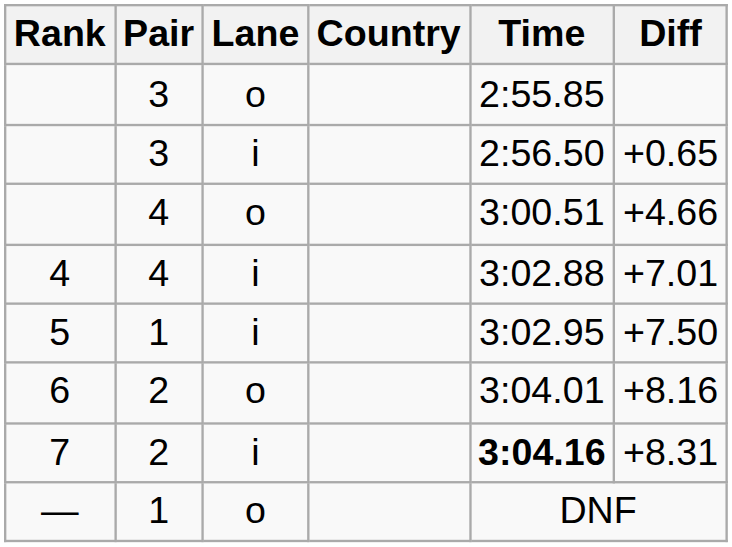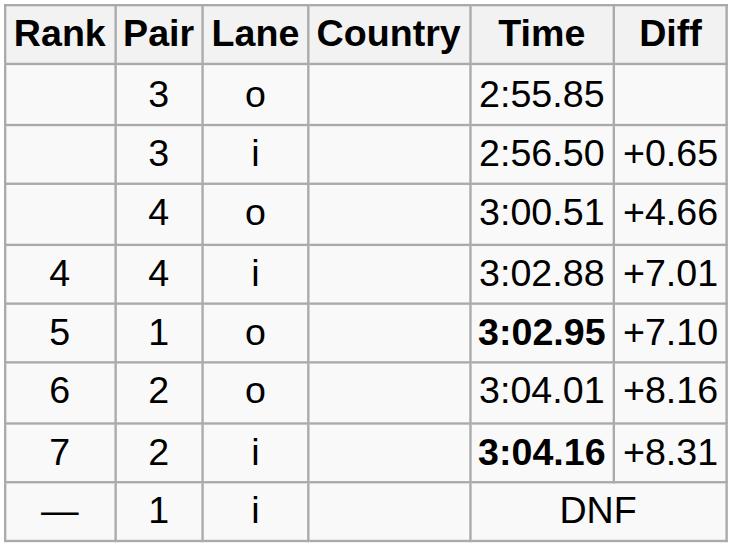 <table class="wikitable sortable" style="text-align:center">
 <tr>
 <th>Rank</th>
 <th>Pair</th>
 <th>Lane</th>
 <th>Country</th>
 <th>Time</th>
 <th>Diff</th>
 </tr>
 <tr>
 <td></td>
 <td>3</td>
 <td>o</td>
 <td align=left></td>
 <td>2:55.85</td>
 <td></td>
 </tr>
 <tr>
 <td></td>
 <td>3</td>
 <td>i</td>
 <td align=left></td>
 <td>2:56.50</td>
 <td>+0.65</td>
 </tr>
 <tr>
 <td></td>
 <td>4</td>
 <td>o</td>
 <td align=left></td>
 <td>3:00.51</td>
 <td>+4.66</td>
 </tr>
 <tr>
 <td>4</td>
 <td>4</td>
 <td>i</td>
 <td align=left></td>
 <td>3:02.88</td>
 <td>+7.01</td>
 </tr>
 <tr>
 <td>5</td>
 <td>1</td>
-<td>i</td>
+<td>o</td>
 <td align=left></td>
-<td>3:02.95</td>
-<td>+7.50</td>
+<td><strong>3:02.95</strong></td>
+<td>+7.10</td>
 </tr>
 <tr>
 <td>6</td>
 <td>2</td>
 <td>o</td>
 <td align=left></td>
 <td>3:04.01</td>
 <td>+8.16</td>
 </tr>
 <tr>
 <td>7</td>
 <td>2</td>
 <td>i</td>
 <td align=left></td>
 <td><strong>3:04.16</strong></td>
 <td>+8.31</td>
 </tr>
 <tr>
 <td>—</td>
 <td>1</td>
-<td>o</td>
+<td>i</td>
 <td align=left></td>
 <td colspan=2>DNF</td>
 </tr>
 </table>
